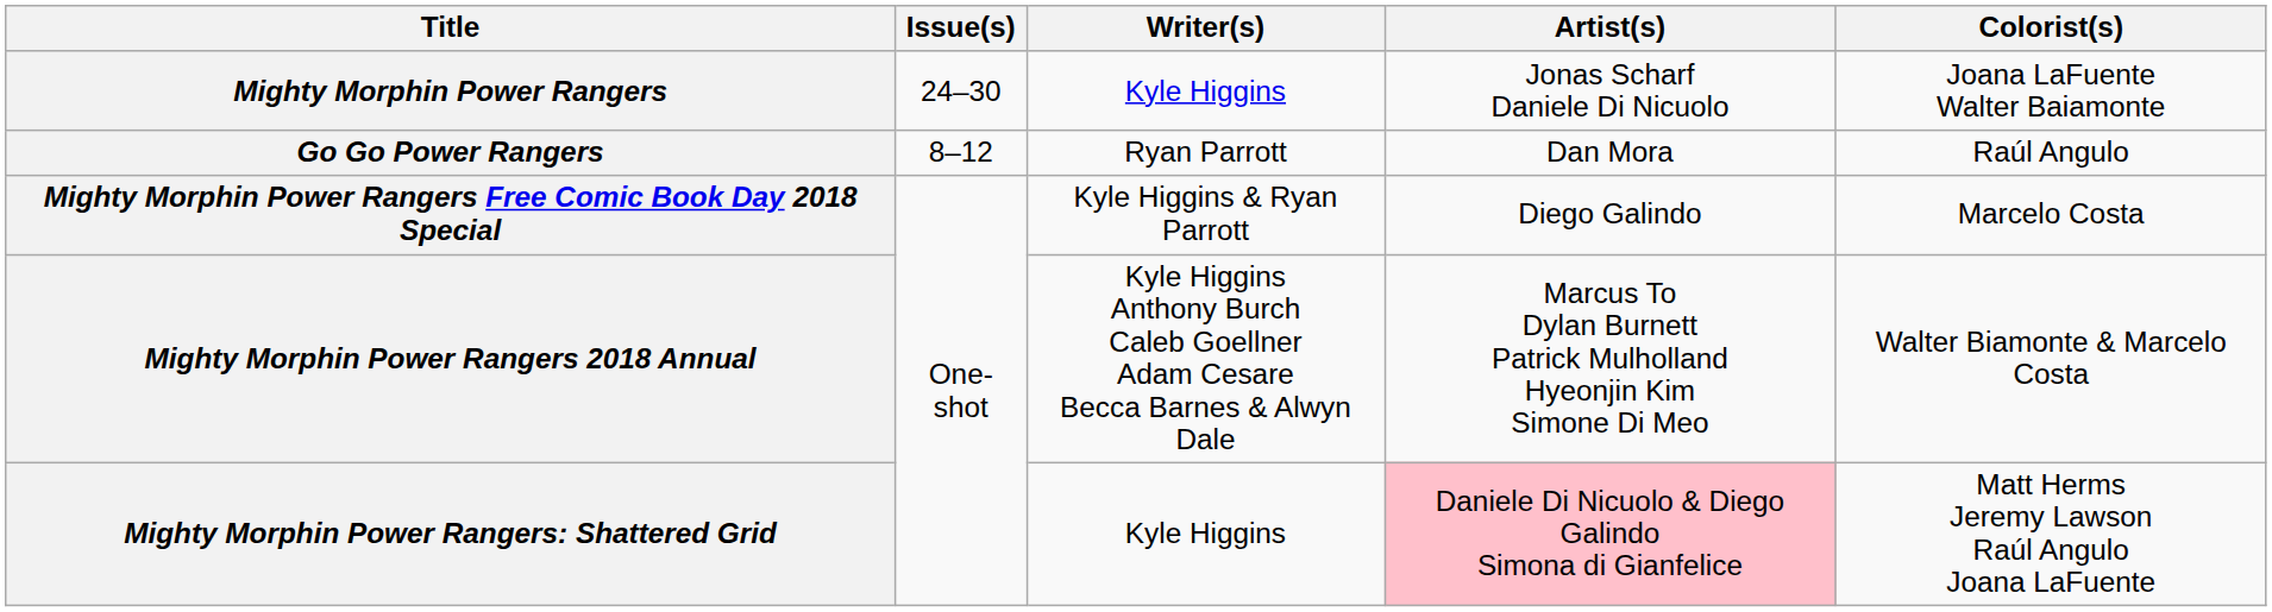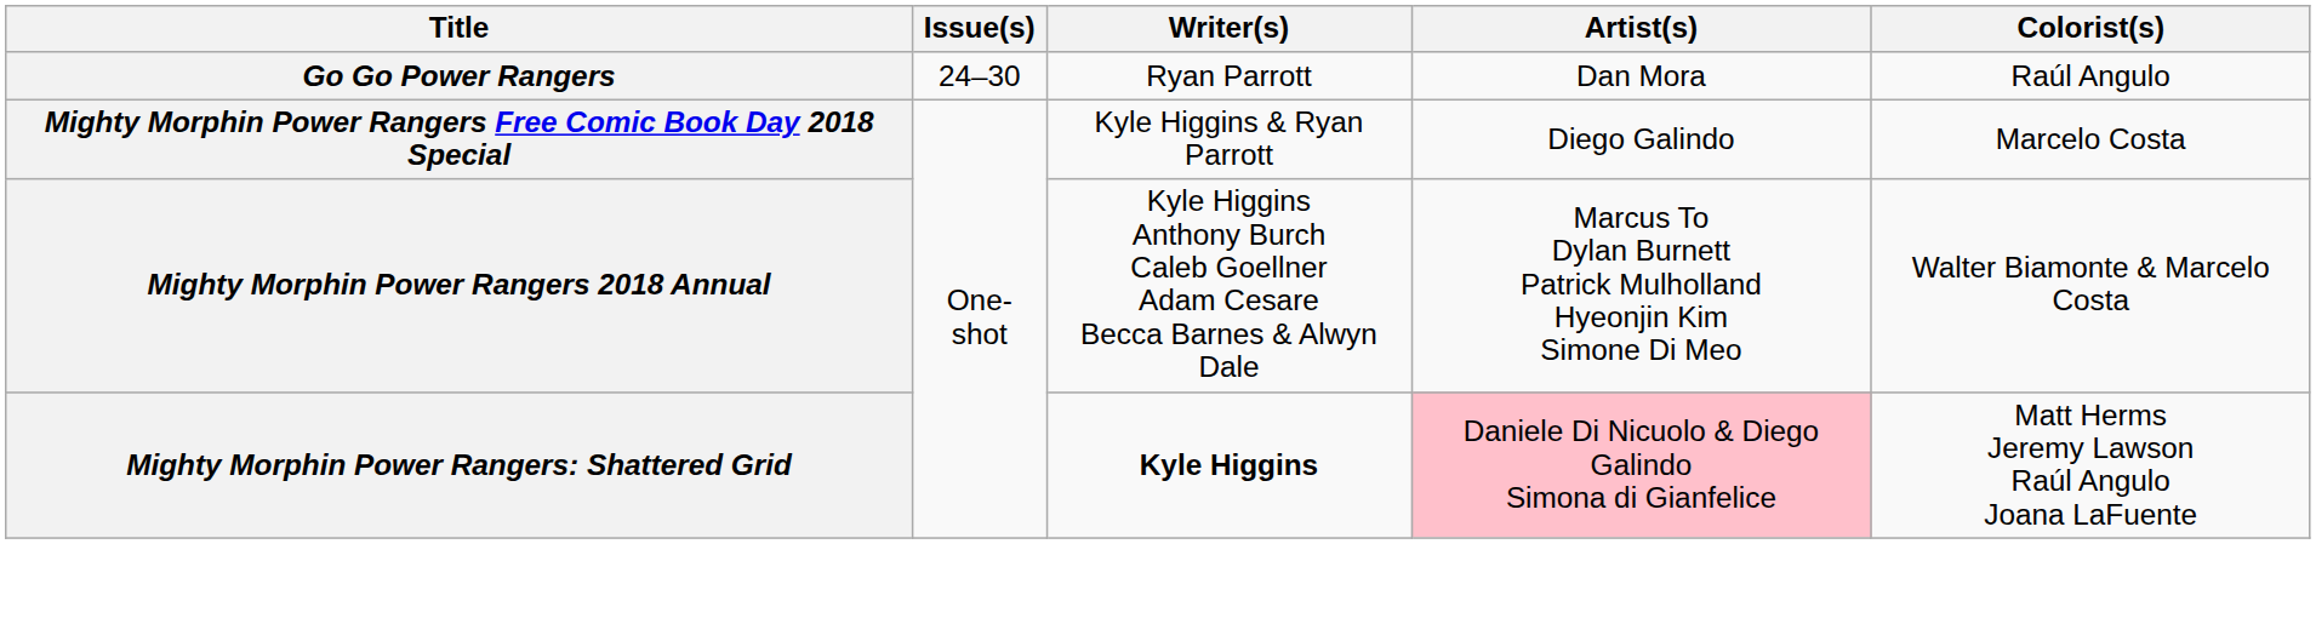 <table class="wikitable" style="text-align:center;" width=99%>
 <tr>
 <th>Title</th>
 <th>Issue(s)</th>
 <th>Writer(s)</th>
 <th>Artist(s)</th>
 <th>Colorist(s)</th>
 </tr>
 <tr>
-<th><em>Mighty Morphin Power Rangers</em></th>
+<th><em>Go Go Power Rangers</em></th>
 <td>24–30</td>
-<td><a href='#'>Kyle Higgins</a></td>
-<td>Jonas Scharf<br>Daniele Di Nicuolo</td>
-<td>Joana LaFuente<br>Walter Baiamonte</td>
-</tr>
-<tr>
-<th><em>Go Go Power Rangers</em></th>
-<td>8–12</td>
 <td>Ryan Parrott</td>
 <td>Dan Mora</td>
 <td>Raúl Angulo</td>
 </tr>
 <tr>
 <th><em>Mighty Morphin Power Rangers <a href='#'>Free Comic Book Day</a> 2018 Special</em></th>
 <td rowspan="3">One-shot</td>
 <td>Kyle Higgins & Ryan Parrott</td>
 <td>Diego Galindo</td>
 <td>Marcelo Costa</td>
 </tr>
 <tr>
 <th><em>Mighty Morphin Power Rangers 2018 Annual</em></th>
 <td>Kyle Higgins<br>Anthony Burch<br>Caleb Goellner<br>Adam Cesare<br>Becca Barnes & Alwyn Dale</td>
 <td>Marcus To<br>Dylan Burnett<br>Patrick Mulholland<br>Hyeonjin Kim<br>Simone Di Meo</td>
 <td>Walter Biamonte & Marcelo Costa</td>
 </tr>
 <tr>
 <th><em>Mighty Morphin Power Rangers: Shattered Grid</em></th>
-<td>Kyle Higgins</td>
+<td><strong>Kyle Higgins</strong></td>
 <td style="background: pink;">Daniele Di Nicuolo & Diego Galindo<br>Simona di Gianfelice</td>
 <td>Matt Herms<br>Jeremy Lawson<br>Raúl Angulo<br>Joana LaFuente</td>
 </tr>
 </table>
